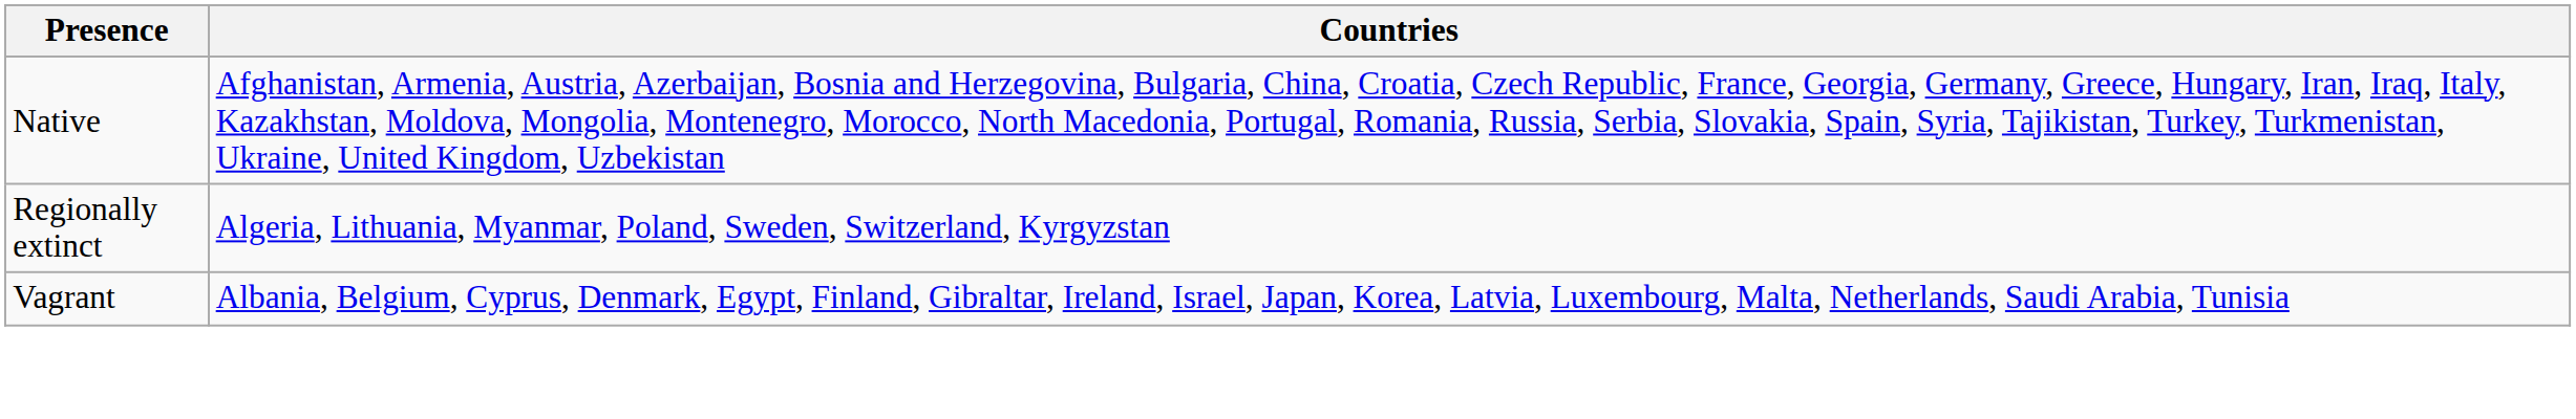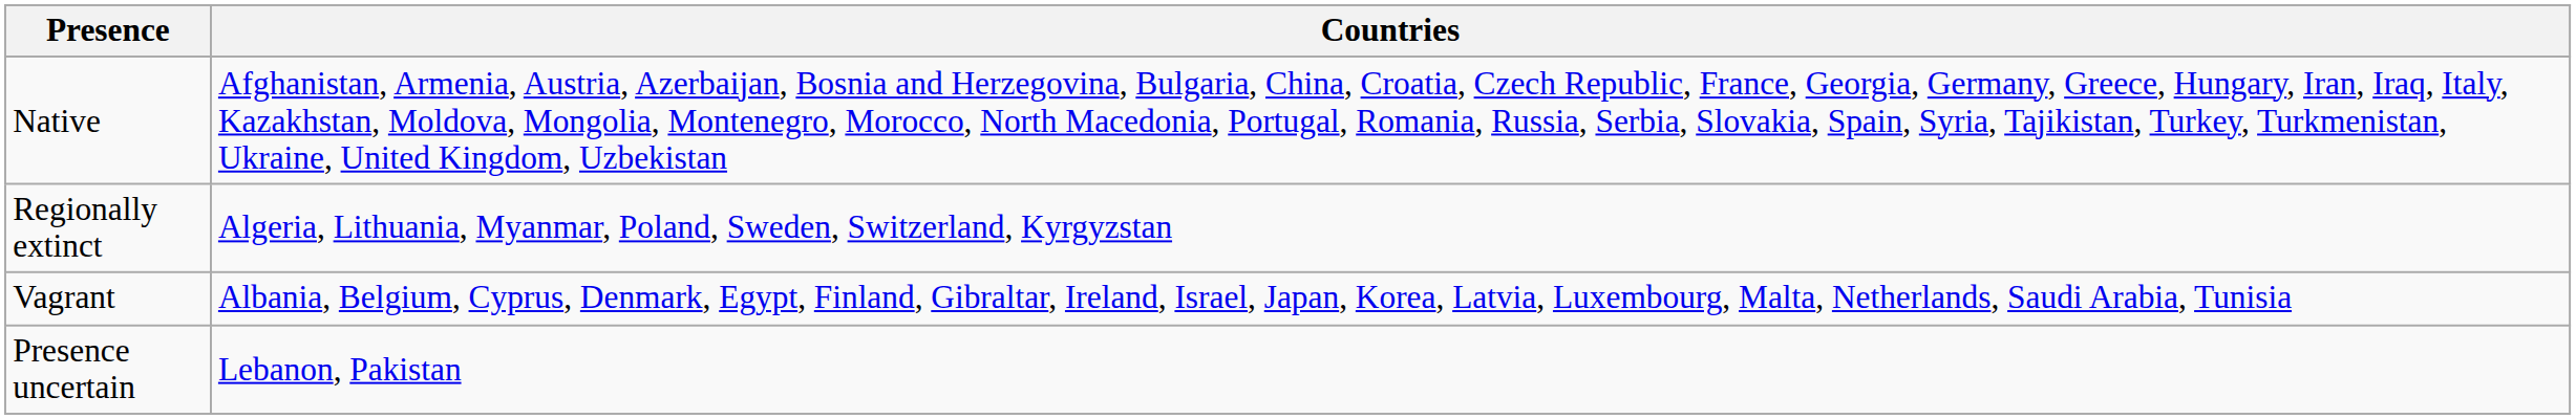 <table class="wikitable">
 <tr>
 <th>Presence</th>
 <th>Countries</th>
 </tr>
 <tr>
 <td>Native</td>
 <td><a href='#'>Afghanistan</a>, <a href='#'>Armenia</a>, <a href='#'>Austria</a>, <a href='#'>Azerbaijan</a>, <a href='#'>Bosnia and Herzegovina</a>, <a href='#'>Bulgaria</a>, <a href='#'>China</a>, <a href='#'>Croatia</a>, <a href='#'>Czech Republic</a>, <a href='#'>France</a>, <a href='#'>Georgia</a>, <a href='#'>Germany</a>, <a href='#'>Greece</a>, <a href='#'>Hungary</a>, <a href='#'>Iran</a>, <a href='#'>Iraq</a>, <a href='#'>Italy</a>, <a href='#'>Kazakhstan</a>, <a href='#'>Moldova</a>, <a href='#'>Mongolia</a>, <a href='#'>Montenegro</a>, <a href='#'>Morocco</a>, <a href='#'>North Macedonia</a>, <a href='#'>Portugal</a>, <a href='#'>Romania</a>, <a href='#'>Russia</a>, <a href='#'>Serbia</a>, <a href='#'>Slovakia</a>, <a href='#'>Spain</a>, <a href='#'>Syria</a>, <a href='#'>Tajikistan</a>, <a href='#'>Turkey</a>, <a href='#'>Turkmenistan</a>, <a href='#'>Ukraine</a>, <a href='#'>United Kingdom</a>, <a href='#'>Uzbekistan</a></td>
 </tr>
 <tr>
 <td>Regionally extinct</td>
 <td><a href='#'>Algeria</a>, <a href='#'>Lithuania</a>, <a href='#'>Myanmar</a>, <a href='#'>Poland</a>, <a href='#'>Sweden</a>, <a href='#'>Switzerland</a>, <a href='#'>Kyrgyzstan</a></td>
 </tr>
 <tr>
 <td>Vagrant</td>
 <td><a href='#'>Albania</a>, <a href='#'>Belgium</a>, <a href='#'>Cyprus</a>, <a href='#'>Denmark</a>, <a href='#'>Egypt</a>, <a href='#'>Finland</a>, <a href='#'>Gibraltar</a>, <a href='#'>Ireland</a>, <a href='#'>Israel</a>, <a href='#'>Japan</a>, <a href='#'>Korea</a>, <a href='#'>Latvia</a>, <a href='#'>Luxembourg</a>, <a href='#'>Malta</a>, <a href='#'>Netherlands</a>, <a href='#'>Saudi Arabia</a>, <a href='#'>Tunisia</a></td>
 </tr>
+<tr>
+<td>Presence uncertain</td>
+<td><a href='#'>Lebanon</a>, <a href='#'>Pakistan</a></td>
+</tr>
 </table>
